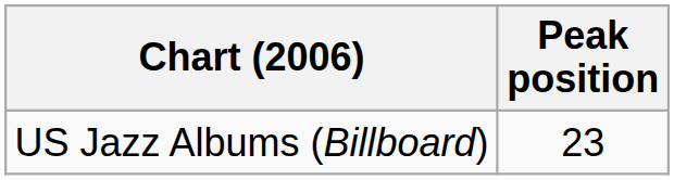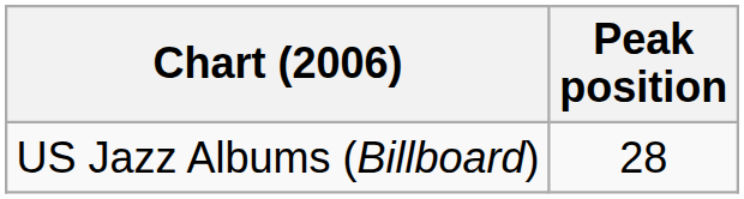 <table class=wikitable>
 <tr>
 <th>Chart (2006)</th>
 <th>Peak<br>position</th>
 </tr>
 <tr>
 <td>US Jazz Albums (<em>Billboard</em>)</td>
-<td align=center>23</td>
+<td align=center>28</td>
 </tr>
 </table>
